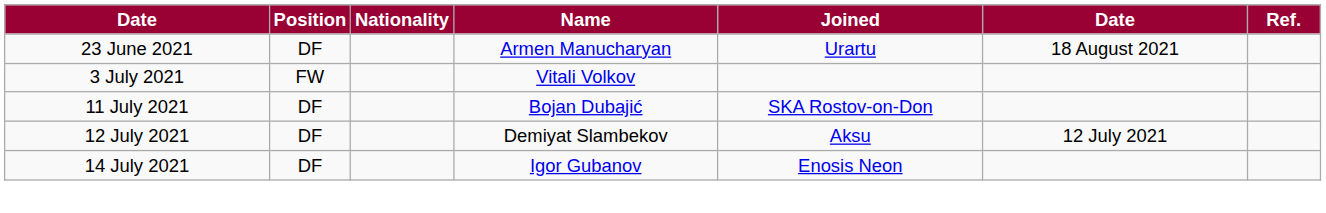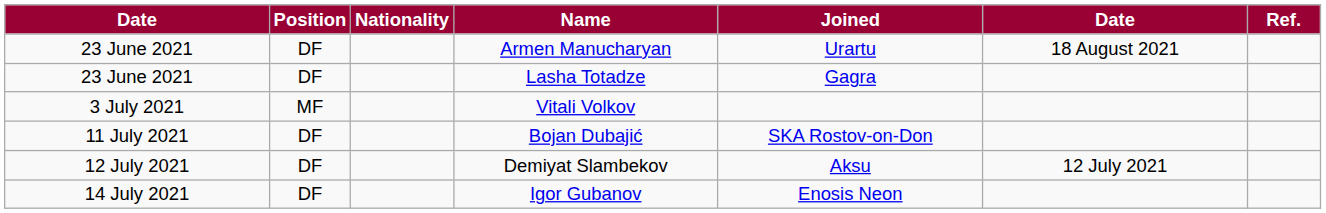 <table class="wikitable"  style="text-align:center; font-size:90%; ">
 <tr>
 <th style="background:#990033; color:#FFFFFF; width:200px;">Date</th>
 <th style="background:#990033; color:#FFFFFF; width:50px;">Position</th>
 <th style="background:#990033; color:#FFFFFF; width:50px;">Nationality</th>
 <th style="background:#990033; color:#FFFFFF; width:200px;">Name</th>
 <th style="background:#990033; color:#FFFFFF; width:200px;">Joined</th>
 <th style="background:#990033; color:#FFFFFF; width:200px;">Date</th>
 <th style="background:#990033; color:#FFFFFF; width:50px;">Ref.</th>
 </tr>
 <tr>
 <td>23 June 2021</td>
 <td>DF</td>
 <td></td>
 <td><a href='#'>Armen Manucharyan</a></td>
 <td><a href='#'>Urartu</a></td>
 <td>18 August 2021</td>
 <td></td>
 </tr>
 <tr>
+<td>23 June 2021</td>
+<td>DF</td>
+<td></td>
+<td><a href='#'>Lasha Totadze</a></td>
+<td><a href='#'>Gagra</a></td>
+<td></td>
+<td></td>
+</tr>
+<tr>
 <td>3 July 2021</td>
-<td>FW</td>
+<td>MF</td>
 <td></td>
 <td><a href='#'>Vitali Volkov</a></td>
 <td></td>
 <td></td>
 <td></td>
 </tr>
 <tr>
 <td>11 July 2021</td>
 <td>DF</td>
 <td></td>
 <td><a href='#'>Bojan Dubajić</a></td>
 <td><a href='#'>SKA Rostov-on-Don</a></td>
 <td></td>
 <td></td>
 </tr>
 <tr>
 <td>12 July 2021</td>
 <td>DF</td>
 <td></td>
 <td>Demiyat Slambekov</td>
 <td><a href='#'>Aksu</a></td>
 <td>12 July 2021</td>
 <td></td>
 </tr>
 <tr>
 <td>14 July 2021</td>
 <td>DF</td>
 <td></td>
 <td><a href='#'>Igor Gubanov</a></td>
 <td><a href='#'>Enosis Neon</a></td>
 <td></td>
 <td></td>
 </tr>
 </table>
